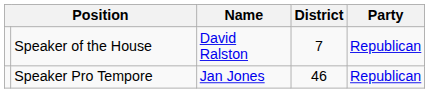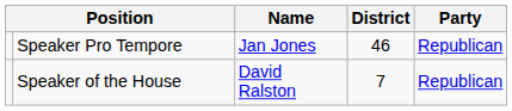 <table class="wikitable">
 <tr>
 <th colspan=2 align=center>Position</th>
 <th width="099" align=center>Name</th>
 <th align=center>District</th>
 <th align=center>Party</th>
 </tr>
 <tr>
 <td></td>
+<td>Speaker Pro Tempore</td>
+<td><a href='#'>Jan Jones</a></td>
+<td align=center>46</td>
+<td><a href='#'>Republican</a></td>
+</tr>
+<tr>
+<td></td>
 <td width="201">Speaker of the House</td>
 <td><a href='#'>David Ralston</a></td>
 <td align=center>7</td>
 <td><a href='#'>Republican</a></td>
 </tr>
-<tr>
-<td></td>
-<td>Speaker Pro Tempore</td>
-<td><a href='#'>Jan Jones</a></td>
-<td align=center>46</td>
-<td><a href='#'>Republican</a></td>
-</tr>
 </table>
